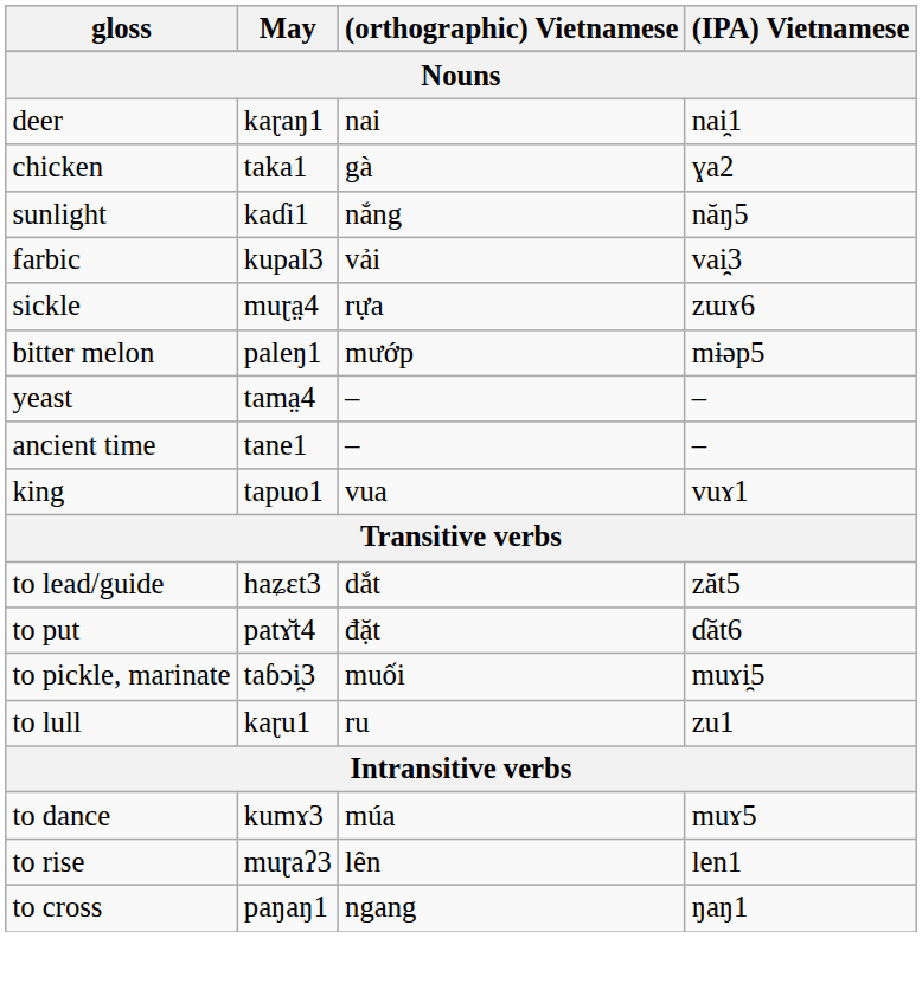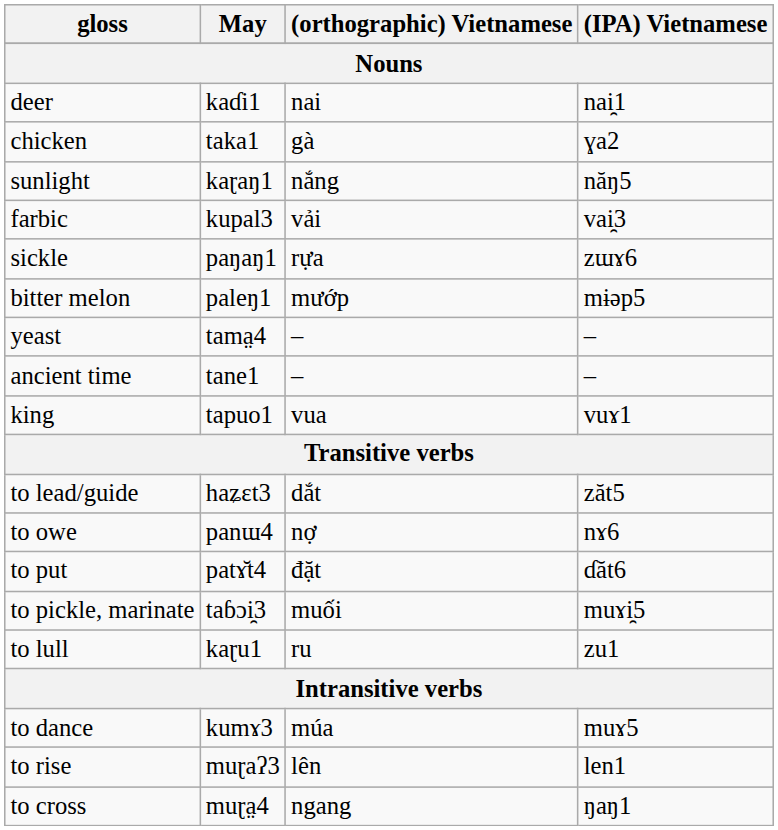 <table class="wikitable">
 <tr>
 <th>gloss</th>
 <th>May</th>
 <th>(orthographic) Vietnamese</th>
 <th>(IPA) Vietnamese</th>
 </tr>
 <tr>
 </tr>
 <tr>
 <th colspan="4">Nouns</th>
 </tr>
 <tr>
 <td>deer</td>
-<td>kaɽaŋ1</td>
+<td>kaɗi1</td>
 <td>nai</td>
 <td>nai̯1</td>
 </tr>
 <tr>
 <td>chicken</td>
 <td>taka1</td>
 <td>gà</td>
 <td>ɣa2</td>
 </tr>
 <tr>
 <td>sunlight</td>
-<td>kaɗi1</td>
+<td>kaɽaŋ1</td>
 <td>nắng</td>
 <td>năŋ5</td>
 </tr>
 <tr>
 <td>farbic</td>
 <td>kupal3</td>
 <td>vải</td>
 <td>vai̯3</td>
 </tr>
 <tr>
 <td>sickle</td>
-<td>muɽa̤4</td>
+<td>paŋaŋ1</td>
 <td>rựa</td>
 <td>zɯɤ6</td>
 </tr>
 <tr>
 <td>bitter melon</td>
 <td>paleŋ1</td>
 <td>mướp</td>
 <td>mɨəp5</td>
 </tr>
 <tr>
 <td>yeast</td>
 <td>tama̤4</td>
 <td>–</td>
 <td>–</td>
 </tr>
 <tr>
 <td>ancient time</td>
 <td>tane1</td>
 <td>–</td>
 <td>–</td>
 </tr>
 <tr>
 <td>king</td>
 <td>tapuo1</td>
 <td>vua</td>
 <td>vuɤ1</td>
 </tr>
 <tr>
 <th colspan="4">Transitive verbs</th>
 </tr>
 <tr>
 <td>to lead/guide</td>
 <td>haʑɛt3</td>
 <td>dắt</td>
 <td>zăt5</td>
 </tr>
 <tr>
+<td>to owe</td>
+<td>panɯ4</td>
+<td>nợ</td>
+<td>nɤ6</td>
+</tr>
+<tr>
 <td>to put</td>
 <td>patɤ̆t4</td>
 <td>đặt</td>
 <td>ɗăt6</td>
 </tr>
 <tr>
 <td>to pickle, marinate</td>
 <td>taɓɔi̯3</td>
 <td>muối</td>
 <td>muɤi̯5</td>
 </tr>
 <tr>
 <td>to lull</td>
 <td>kaɽu1</td>
 <td>ru</td>
 <td>zu1</td>
 </tr>
 <tr>
 <th colspan="4">Intransitive verbs</th>
 </tr>
 <tr>
 <td>to dance</td>
 <td>kumɤ3</td>
 <td>múa</td>
 <td>muɤ5</td>
 </tr>
 <tr>
 <td>to rise</td>
 <td>muɽaʔ3</td>
 <td>lên</td>
 <td>len1</td>
 </tr>
 <tr>
 <td>to cross</td>
-<td>paŋaŋ1</td>
+<td>muɽa̤4</td>
 <td>ngang</td>
 <td>ŋaŋ1</td>
 </tr>
 </table>
